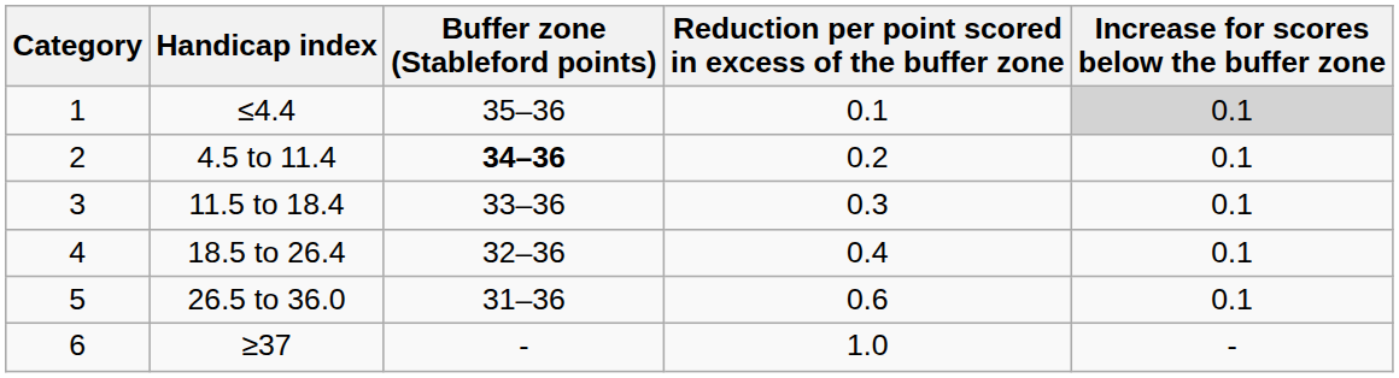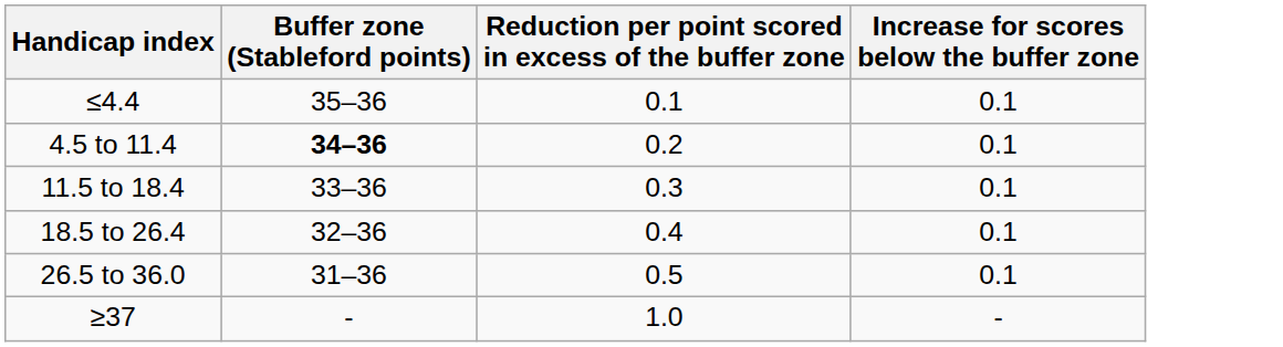 <table class="wikitable" style="float: center;">
 <tr>
-<th>Category</th>
 <th>Handicap index</th>
 <th>Buffer zone<br>(Stableford points)</th>
 <th>Reduction per point scored<br>in excess of the buffer zone</th>
 <th>Increase for scores<br>below the buffer zone</th>
 </tr>
 <tr>
-<td align="center">1</td>
 <td align="center">≤4.4</td>
 <td align="center">35–36</td>
 <td align="center">0.1</td>
-<td align="center" style="background: lightgrey;">0.1</td>
+<td align="center">0.1</td>
 </tr>
 <tr>
-<td align="center">2</td>
 <td align="center">4.5 to 11.4</td>
 <td align="center"><strong>34–36</strong></td>
 <td align="center">0.2</td>
 <td align="center">0.1</td>
 </tr>
 <tr>
-<td align="center">3</td>
 <td align="center">11.5 to 18.4</td>
 <td align="center">33–36</td>
 <td align="center">0.3</td>
 <td align="center">0.1</td>
 </tr>
 <tr>
-<td align="center">4</td>
 <td align="center">18.5 to 26.4</td>
 <td align="center">32–36</td>
 <td align="center">0.4</td>
 <td align="center">0.1</td>
 </tr>
 <tr>
-<td align="center">5</td>
 <td align="center">26.5 to 36.0</td>
 <td align="center">31–36</td>
-<td align="center">0.6</td>
+<td align="center">0.5</td>
 <td align="center">0.1</td>
 </tr>
 <tr>
-<td align="center">6</td>
 <td align="center">≥37</td>
 <td align="center">-</td>
 <td align="center">1.0</td>
 <td align="center">-</td>
 </tr>
 </table>
